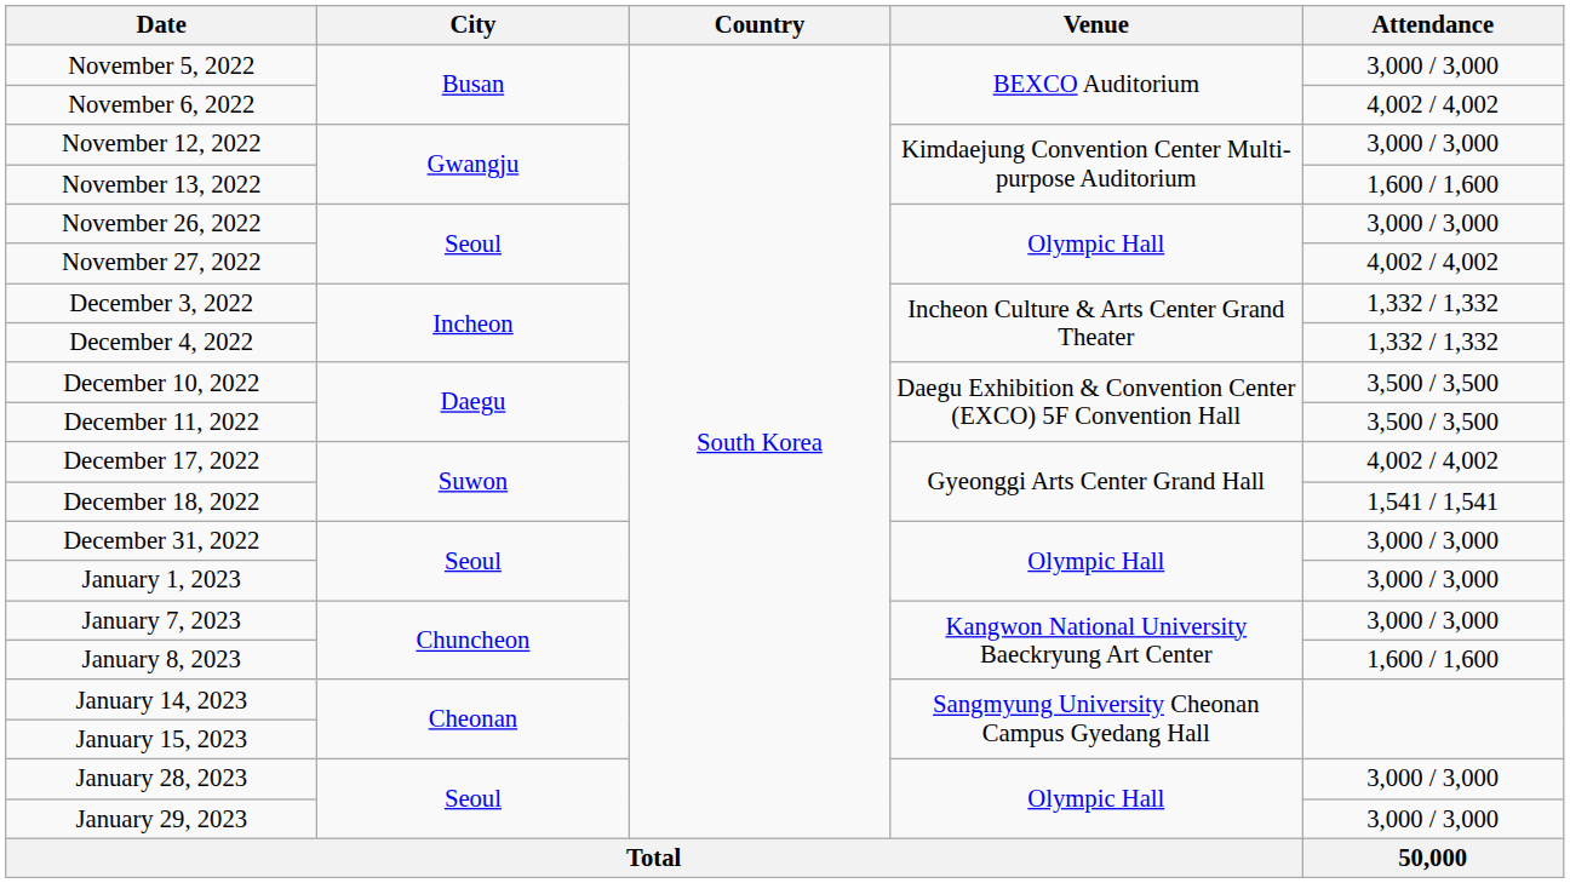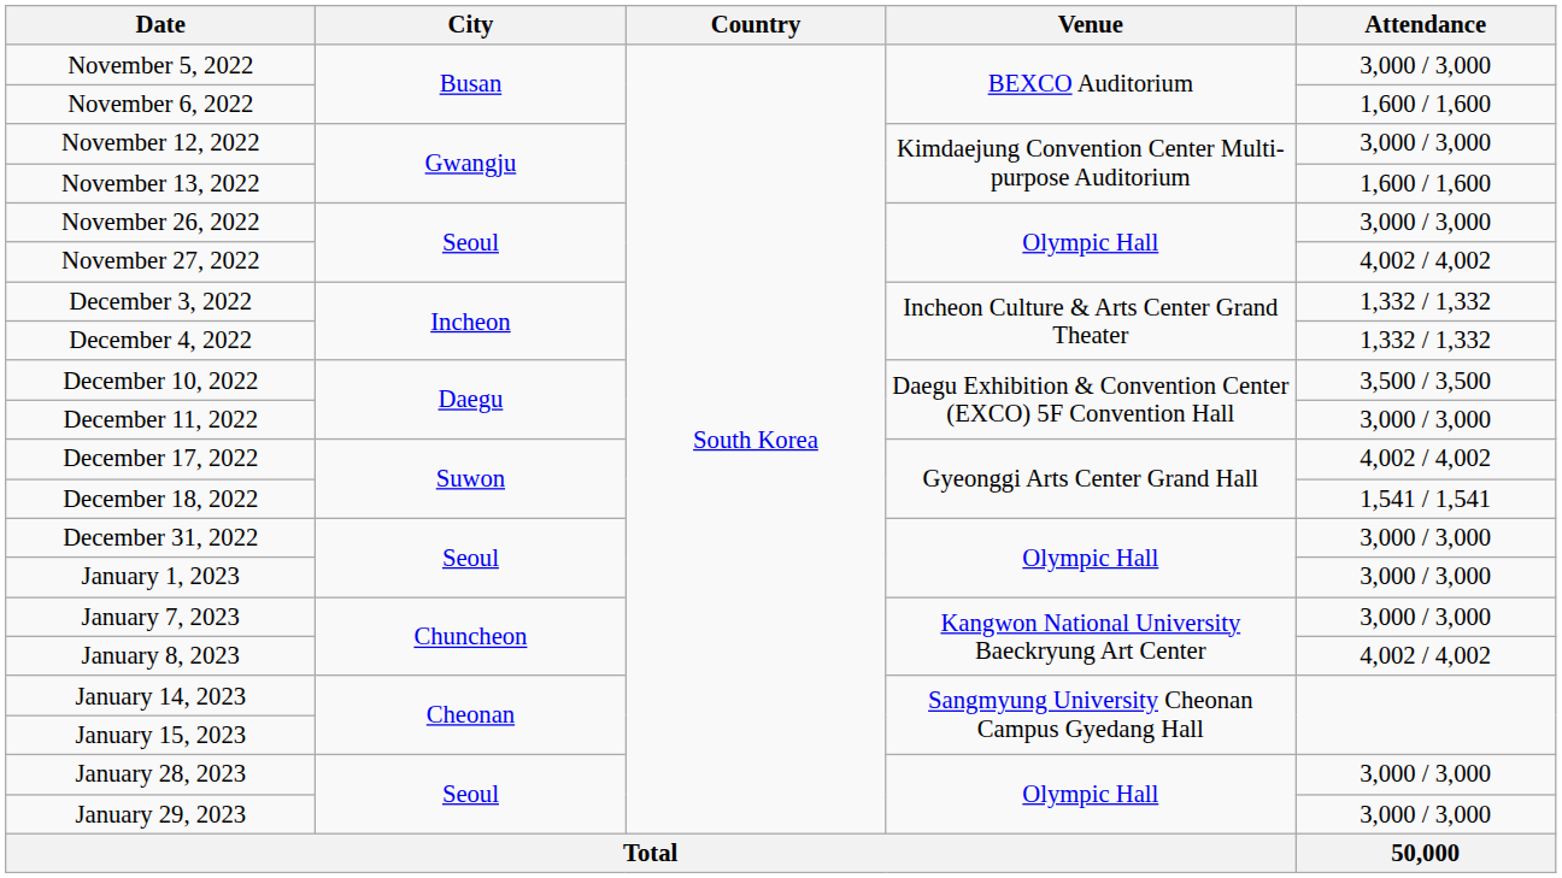 <table class="wikitable plainrowheaders" style="text-align:center;">
 <tr>
 <th scope="col" style="width:12em;">Date</th>
 <th scope="col" style="width:12em;">City</th>
 <th scope="col" style="width:10em;">Country</th>
 <th scope="col" style="width:16em;">Venue</th>
 <th scope="col" style="width:10em;">Attendance</th>
 </tr>
 <tr>
 <td>November 5, 2022</td>
 <td rowspan="2"><a href='#'>Busan</a></td>
 <td rowspan="20"><a href='#'>South Korea</a></td>
 <td rowspan="2"><a href='#'>BEXCO</a> Auditorium</td>
 <td>3,000 / 3,000</td>
 </tr>
 <tr>
 <td>November 6, 2022</td>
-<td>4,002 / 4,002</td>
+<td>1,600 / 1,600</td>
 </tr>
 <tr>
 <td>November 12, 2022</td>
 <td rowspan="2"><a href='#'>Gwangju</a></td>
 <td rowspan="2">Kimdaejung Convention Center Multi-purpose Auditorium</td>
 <td>3,000 / 3,000</td>
 </tr>
 <tr>
 <td>November 13, 2022</td>
 <td>1,600 / 1,600</td>
 </tr>
 <tr>
 <td>November 26, 2022</td>
 <td rowspan="2"><a href='#'>Seoul</a></td>
 <td rowspan="2"><a href='#'>Olympic Hall</a></td>
 <td>3,000 / 3,000</td>
 </tr>
 <tr>
 <td>November 27, 2022</td>
 <td>4,002 / 4,002</td>
 </tr>
 <tr>
 <td>December 3, 2022</td>
 <td rowspan="2"><a href='#'>Incheon</a></td>
 <td rowspan="2">Incheon Culture & Arts Center Grand Theater</td>
 <td>1,332 / 1,332</td>
 </tr>
 <tr>
 <td>December 4, 2022</td>
 <td>1,332 / 1,332</td>
 </tr>
 <tr>
 <td>December 10, 2022</td>
 <td rowspan="2"><a href='#'>Daegu</a></td>
 <td rowspan="2">Daegu Exhibition & Convention Center (EXCO) 5F Convention Hall</td>
 <td>3,500 / 3,500</td>
 </tr>
 <tr>
 <td>December 11, 2022</td>
-<td>3,500 / 3,500</td>
+<td>3,000 / 3,000</td>
 </tr>
 <tr>
 <td>December 17, 2022</td>
 <td rowspan="2"><a href='#'>Suwon</a></td>
 <td rowspan="2">Gyeonggi Arts Center Grand Hall</td>
 <td>4,002 / 4,002</td>
 </tr>
 <tr>
 <td>December 18, 2022</td>
 <td>1,541 / 1,541</td>
 </tr>
 <tr>
 <td>December 31, 2022</td>
 <td rowspan="2"><a href='#'>Seoul</a></td>
 <td rowspan="2"><a href='#'>Olympic Hall</a></td>
 <td>3,000 / 3,000</td>
 </tr>
 <tr>
 <td>January 1, 2023</td>
 <td>3,000 / 3,000</td>
 </tr>
 <tr>
 <td>January 7, 2023</td>
 <td rowspan="2"><a href='#'>Chuncheon</a></td>
 <td rowspan="2"><a href='#'>Kangwon National University</a> Baeckryung Art Center</td>
 <td>3,000 / 3,000</td>
 </tr>
 <tr>
 <td>January 8, 2023</td>
-<td>1,600 / 1,600</td>
+<td>4,002 / 4,002</td>
 </tr>
 <tr>
 <td>January 14, 2023</td>
 <td rowspan="2"><a href='#'>Cheonan</a></td>
 <td rowspan="2"><a href='#'>Sangmyung University</a> Cheonan Campus Gyedang Hall</td>
 <td rowspan="2"></td>
 </tr>
 <tr>
 <td>January 15, 2023</td>
 </tr>
 <tr>
 <td>January 28, 2023</td>
 <td rowspan="2"><a href='#'>Seoul</a></td>
 <td rowspan="2"><a href='#'>Olympic Hall</a></td>
 <td>3,000 / 3,000</td>
 </tr>
 <tr>
 <td>January 29, 2023</td>
 <td>3,000 / 3,000</td>
 </tr>
 <tr>
 <th colspan="4">Total</th>
 <th>50,000</th>
 </tr>
 </table>
